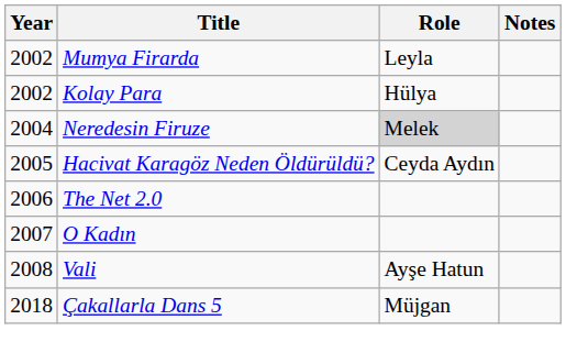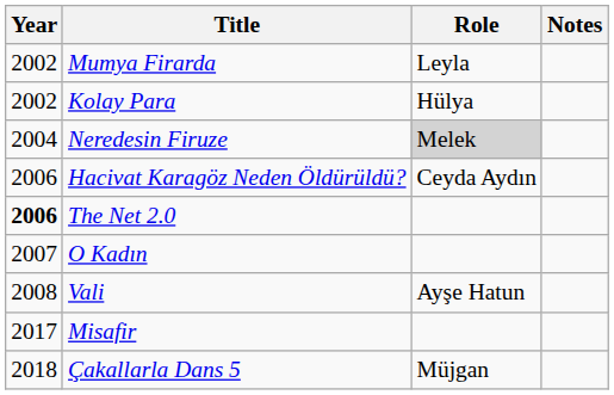 <table class="wikitable plainrowheaders sortable" style="margin-right: 0; font-size: 95%;">
 <tr>
 <th>Year</th>
 <th>Title</th>
 <th>Role</th>
 <th>Notes</th>
 </tr>
 <tr>
 <td>2002</td>
 <td><em><a href='#'>Mumya Firarda</a></em></td>
 <td>Leyla</td>
 <td></td>
 </tr>
 <tr>
 <td>2002</td>
 <td><em><a href='#'>Kolay Para</a></em></td>
 <td>Hülya</td>
 <td></td>
 </tr>
 <tr>
 <td>2004</td>
 <td><em><a href='#'>Neredesin Firuze</a></em></td>
 <td style="background: lightgrey;">Melek</td>
 <td></td>
 </tr>
 <tr>
-<td>2005</td>
+<td>2006</td>
 <td><em><a href='#'>Hacivat Karagöz Neden Öldürüldü?</a></em></td>
 <td>Ceyda Aydın</td>
 <td></td>
 </tr>
 <tr>
-<td>2006</td>
+<td><strong>2006</strong></td>
 <td><em><a href='#'>The Net 2.0</a></em></td>
 <td></td>
 <td></td>
 </tr>
 <tr>
 <td>2007</td>
 <td><em><a href='#'>O Kadın</a></em></td>
 <td></td>
 <td></td>
 </tr>
 <tr>
 <td>2008</td>
 <td><em><a href='#'>Vali</a></em></td>
 <td>Ayşe Hatun</td>
 <td></td>
 </tr>
 <tr>
+<td>2017</td>
+<td><em><a href='#'>Misafir</a></em></td>
+<td></td>
+<td></td>
+</tr>
+<tr>
 <td>2018</td>
 <td><em><a href='#'>Çakallarla Dans 5</a></em></td>
 <td>Müjgan</td>
 <td></td>
 </tr>
 </table>
